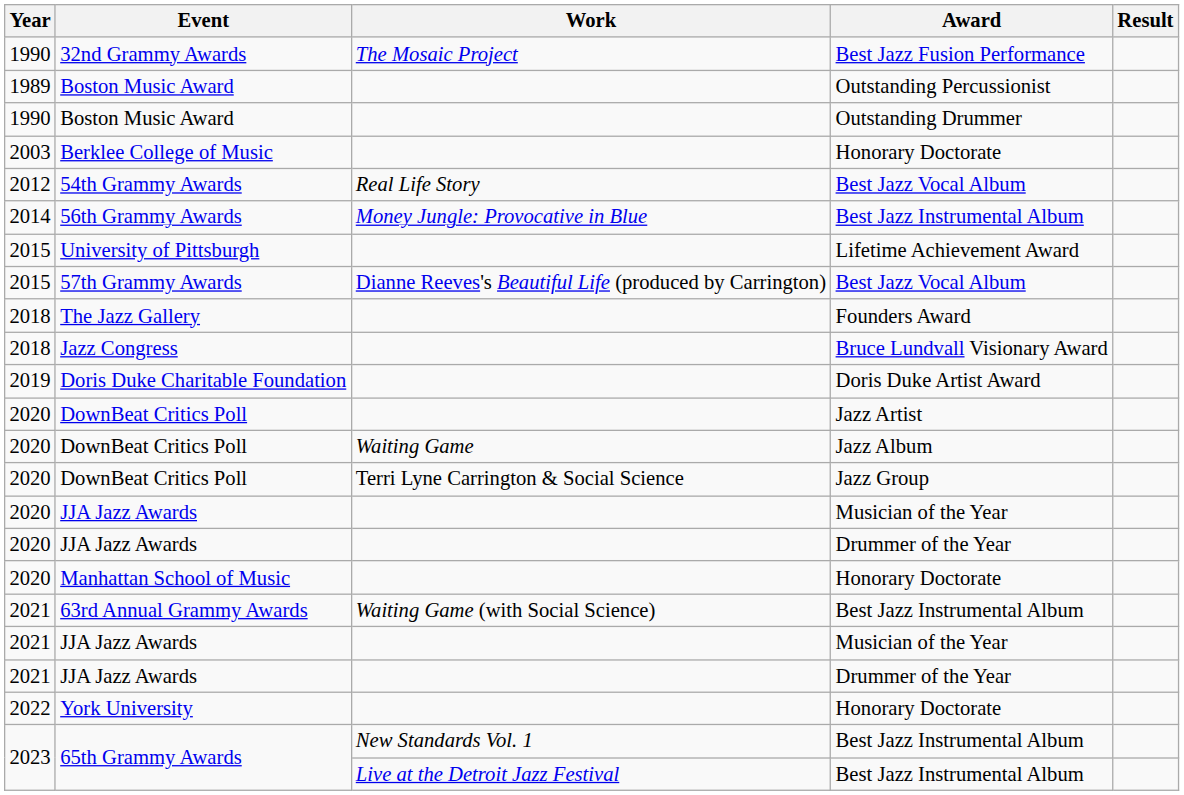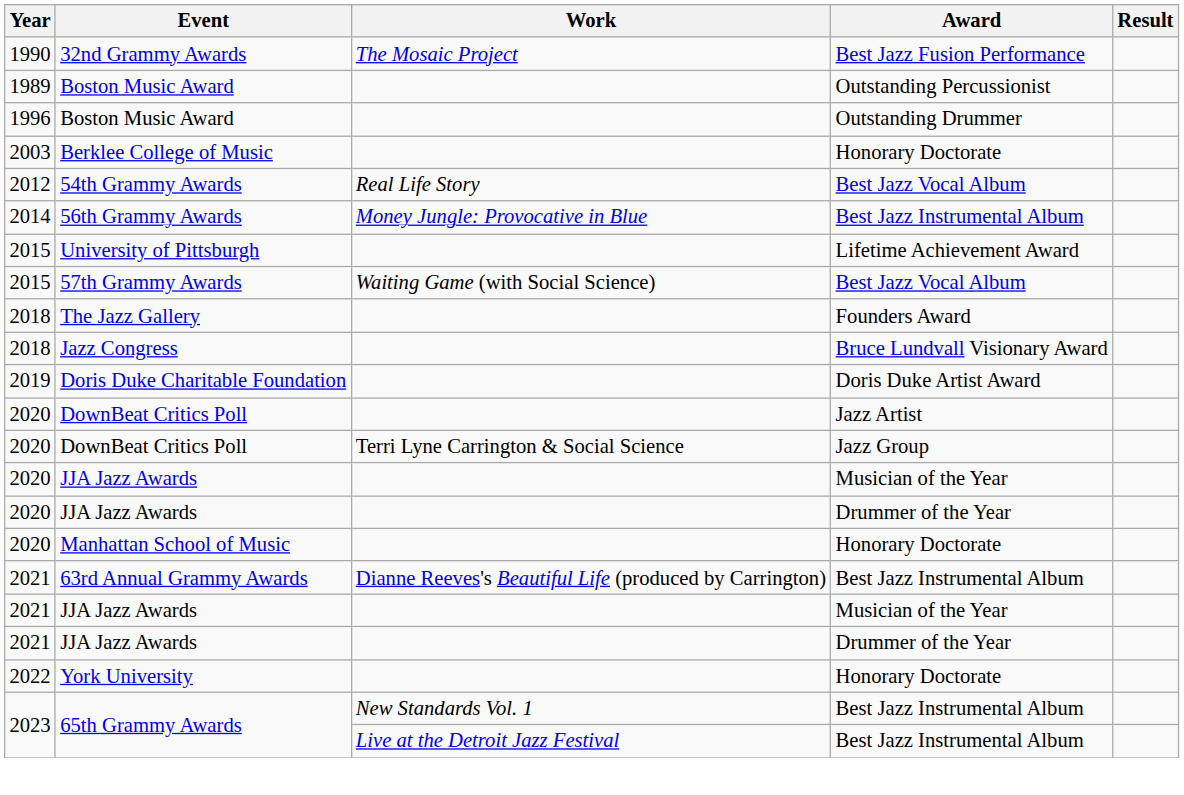 <table class="wikitable">
 <tr>
 <th style="text-align:center;">Year</th>
 <th style="text-align:center;">Event</th>
 <th style="text-align:center;">Work</th>
 <th style="text-align:center;">Award</th>
 <th style="text-align:center;">Result</th>
 </tr>
 <tr>
 <td>1990</td>
 <td><a href='#'>32nd Grammy Awards</a></td>
 <td><em><a href='#'>The Mosaic Project</a></em></td>
 <td><a href='#'>Best Jazz Fusion Performance</a></td>
 <td></td>
 </tr>
 <tr>
 <td>1989</td>
 <td><a href='#'>Boston Music Award</a></td>
 <td></td>
 <td>Outstanding Percussionist</td>
 <td></td>
 </tr>
 <tr>
-<td>1990</td>
+<td>1996</td>
 <td>Boston Music Award</td>
 <td></td>
 <td>Outstanding Drummer</td>
 <td></td>
 </tr>
 <tr>
 <td>2003</td>
 <td><a href='#'>Berklee College of Music</a></td>
 <td></td>
 <td>Honorary Doctorate</td>
 <td></td>
 </tr>
 <tr>
 <td>2012</td>
 <td><a href='#'>54th Grammy Awards</a></td>
 <td><em>Real Life Story</em></td>
 <td><a href='#'>Best Jazz Vocal Album</a></td>
 <td></td>
 </tr>
 <tr>
 <td>2014</td>
 <td><a href='#'>56th Grammy Awards</a></td>
 <td><em><a href='#'>Money Jungle: Provocative in Blue</a></em></td>
 <td><a href='#'>Best Jazz Instrumental Album</a></td>
 <td></td>
 </tr>
 <tr>
 <td>2015</td>
 <td><a href='#'>University of Pittsburgh</a></td>
 <td></td>
 <td>Lifetime Achievement Award</td>
 <td></td>
 </tr>
 <tr>
 <td>2015</td>
 <td><a href='#'>57th Grammy Awards</a></td>
-<td><a href='#'>Dianne Reeves</a>'s <em><a href='#'>Beautiful Life</a></em> (produced by Carrington)</td>
+<td><em>Waiting Game</em> (with Social Science)</td>
 <td><a href='#'>Best Jazz Vocal Album</a></td>
 <td></td>
 </tr>
 <tr>
 <td>2018</td>
 <td><a href='#'>The Jazz Gallery</a></td>
 <td></td>
 <td>Founders Award</td>
 <td></td>
 </tr>
 <tr>
 <td>2018</td>
 <td><a href='#'>Jazz Congress</a></td>
 <td></td>
 <td><a href='#'>Bruce Lundvall</a> Visionary Award</td>
 <td></td>
 </tr>
 <tr>
 <td>2019</td>
 <td><a href='#'>Doris Duke Charitable Foundation</a></td>
 <td></td>
 <td>Doris Duke Artist Award</td>
 <td></td>
 </tr>
 <tr>
 <td>2020</td>
 <td><a href='#'>DownBeat Critics Poll</a></td>
 <td></td>
 <td>Jazz Artist</td>
 <td></td>
 </tr>
 <tr>
 <td>2020</td>
 <td>DownBeat Critics Poll</td>
-<td><em>Waiting Game</em></td>
-<td>Jazz Album</td>
-<td></td>
-</tr>
-<tr>
-<td>2020</td>
-<td>DownBeat Critics Poll</td>
 <td>Terri Lyne Carrington & Social Science</td>
 <td>Jazz Group</td>
 <td></td>
 </tr>
 <tr>
 <td>2020</td>
 <td><a href='#'>JJA Jazz Awards</a></td>
 <td></td>
 <td>Musician of the Year</td>
 <td></td>
 </tr>
 <tr>
 <td>2020</td>
 <td>JJA Jazz Awards</td>
 <td></td>
 <td>Drummer of the Year</td>
 <td></td>
 </tr>
 <tr>
 <td>2020</td>
 <td><a href='#'>Manhattan School of Music</a></td>
 <td></td>
 <td>Honorary Doctorate</td>
 <td></td>
 </tr>
 <tr>
 <td>2021</td>
 <td><a href='#'>63rd Annual Grammy Awards</a></td>
-<td><em>Waiting Game</em> (with Social Science)</td>
+<td><a href='#'>Dianne Reeves</a>'s <em><a href='#'>Beautiful Life</a></em> (produced by Carrington)</td>
 <td>Best Jazz Instrumental Album</td>
 <td></td>
 </tr>
 <tr>
 <td>2021</td>
 <td>JJA Jazz Awards</td>
 <td></td>
 <td>Musician of the Year</td>
 <td></td>
 </tr>
 <tr>
 <td>2021</td>
 <td>JJA Jazz Awards</td>
 <td></td>
 <td>Drummer of the Year</td>
 <td></td>
 </tr>
 <tr>
 <td>2022</td>
 <td><a href='#'>York University</a></td>
 <td></td>
 <td>Honorary Doctorate</td>
 <td></td>
 </tr>
 <tr>
 <td rowspan="9">2023</td>
 <td rowspan="9"><a href='#'>65th Grammy Awards</a></td>
 <td><em>New Standards Vol. 1</em> </td>
 <td>Best Jazz Instrumental Album</td>
 <td></td>
 </tr>
 <tr>
 <td><em><a href='#'>Live at the Detroit Jazz Festival</a></em> </td>
 <td>Best Jazz Instrumental Album</td>
 <td></td>
 </tr>
 </table>
